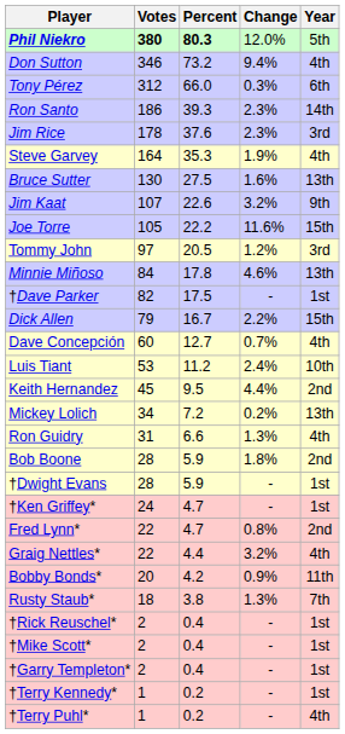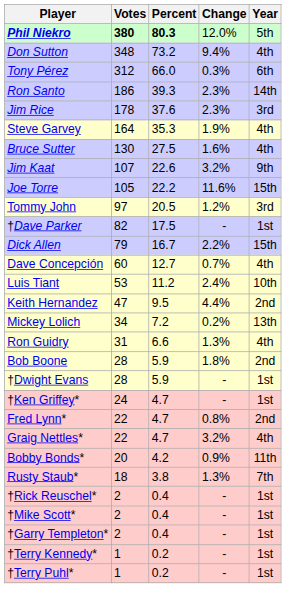 <table class="wikitable sortable">
 <tr>
 <th>Player</th>
 <th>Votes</th>
 <th>Percent</th>
 <th>Change</th>
 <th>Year</th>
 </tr>
 <tr bgcolor="#ccffcc">
 <td><strong><em><a href='#'>Phil Niekro</a></em></strong></td>
 <td><strong>380</strong></td>
 <td><strong>80.3</strong></td>
 <td align="left"> 12.0%</td>
 <td align="center">5th</td>
 </tr>
 <tr bgcolor="#ccccff">
 <td><em><a href='#'>Don Sutton</a></em></td>
-<td>346</td>
+<td>348</td>
 <td>73.2</td>
 <td align="left"> 9.4%</td>
 <td align="center">4th</td>
 </tr>
 <tr bgcolor="#ccccff">
 <td><em><a href='#'>Tony Pérez</a></em></td>
 <td>312</td>
 <td>66.0</td>
 <td align="left"> 0.3%</td>
 <td align="center">6th</td>
 </tr>
 <tr bgcolor="#ccccff">
 <td><em><a href='#'>Ron Santo</a></em></td>
 <td>186</td>
 <td>39.3</td>
 <td align="left"> 2.3%</td>
 <td align="center">14th</td>
 </tr>
 <tr bgcolor="#ccccff">
 <td><em><a href='#'>Jim Rice</a></em></td>
 <td>178</td>
 <td>37.6</td>
 <td align="left"> 2.3%</td>
 <td align="center">3rd</td>
 </tr>
 <tr bgcolor="#ffffcc">
 <td><a href='#'>Steve Garvey</a></td>
 <td>164</td>
 <td>35.3</td>
 <td align="left"> 1.9%</td>
 <td align="center">4th</td>
 </tr>
 <tr bgcolor="#ccccff">
 <td><em><a href='#'>Bruce Sutter</a></em></td>
 <td>130</td>
 <td>27.5</td>
 <td align="left"> 1.6%</td>
-<td align="center">13th</td>
+<td align="center">4th</td>
 </tr>
 <tr bgcolor="#ccccff">
 <td><em><a href='#'>Jim Kaat</a></em></td>
 <td>107</td>
 <td>22.6</td>
 <td align="left"> 3.2%</td>
 <td align="center">9th</td>
 </tr>
 <tr bgcolor="#ccccff">
 <td><em><a href='#'>Joe Torre</a></em></td>
 <td>105</td>
 <td>22.2</td>
 <td align="left"> 11.6%</td>
 <td align="center">15th</td>
 </tr>
 <tr bgcolor="#ffffcc">
 <td><a href='#'>Tommy John</a></td>
 <td>97</td>
 <td>20.5</td>
 <td align="left"> 1.2%</td>
 <td align="center">3rd</td>
-</tr>
-<tr bgcolor="#ccccff">
-<td><em><a href='#'>Minnie Miñoso</a></em></td>
-<td>84</td>
-<td>17.8</td>
-<td align="left"> 4.6%</td>
-<td align="center">13th</td>
 </tr>
 <tr bgcolor="#ccccff">
 <td>†<em><a href='#'>Dave Parker</a></em></td>
 <td>82</td>
 <td>17.5</td>
 <td align=center>-</td>
 <td align="center">1st</td>
 </tr>
 <tr bgcolor="#ccccff">
 <td><em><a href='#'>Dick Allen</a></em></td>
 <td>79</td>
 <td>16.7</td>
 <td align="left"> 2.2%</td>
 <td align="center">15th</td>
 </tr>
 <tr bgcolor="#ffffcc">
 <td><a href='#'>Dave Concepción</a></td>
 <td>60</td>
 <td>12.7</td>
 <td align="left"> 0.7%</td>
 <td align="center">4th</td>
 </tr>
 <tr bgcolor="#ffffcc">
 <td><a href='#'>Luis Tiant</a></td>
 <td>53</td>
 <td>11.2</td>
 <td align="left"> 2.4%</td>
 <td align="center">10th</td>
 </tr>
 <tr bgcolor="#ffffcc">
 <td><a href='#'>Keith Hernandez</a></td>
-<td>45</td>
+<td>47</td>
 <td>9.5</td>
 <td align="left"> 4.4%</td>
 <td align="center">2nd</td>
 </tr>
 <tr bgcolor="#ffffcc">
 <td><a href='#'>Mickey Lolich</a></td>
 <td>34</td>
 <td>7.2</td>
 <td align="left"> 0.2%</td>
 <td align="center">13th</td>
 </tr>
 <tr bgcolor="#ffffcc">
 <td><a href='#'>Ron Guidry</a></td>
 <td>31</td>
 <td>6.6</td>
 <td align="left"> 1.3%</td>
 <td align="center">4th</td>
 </tr>
 <tr bgcolor="#ffffcc">
 <td><a href='#'>Bob Boone</a></td>
 <td>28</td>
 <td>5.9</td>
 <td align="left"> 1.8%</td>
 <td align="center">2nd</td>
 </tr>
 <tr bgcolor="#ffffcc">
 <td>†<a href='#'>Dwight Evans</a></td>
 <td>28</td>
 <td>5.9</td>
 <td align=center>-</td>
 <td align="center">1st</td>
 </tr>
 <tr bgcolor="#ffcccc">
 <td>†<a href='#'>Ken Griffey</a>*</td>
 <td>24</td>
 <td>4.7</td>
 <td align=center>-</td>
 <td align="center">1st</td>
 </tr>
 <tr bgcolor="#ffcccc">
 <td><a href='#'>Fred Lynn</a>*</td>
 <td>22</td>
 <td>4.7</td>
 <td align="left"> 0.8%</td>
 <td align="center">2nd</td>
 </tr>
 <tr bgcolor="#ffcccc">
 <td><a href='#'>Graig Nettles</a>*</td>
 <td>22</td>
-<td>4.4</td>
+<td>4.7</td>
 <td align="left"> 3.2%</td>
 <td align="center">4th</td>
 </tr>
 <tr bgcolor="#ffcccc">
 <td><a href='#'>Bobby Bonds</a>*</td>
 <td>20</td>
 <td>4.2</td>
 <td align="left"> 0.9%</td>
 <td align="center">11th</td>
 </tr>
 <tr bgcolor="#ffcccc">
 <td><a href='#'>Rusty Staub</a>*</td>
 <td>18</td>
 <td>3.8</td>
 <td align="left"> 1.3%</td>
 <td align="center">7th</td>
 </tr>
 <tr bgcolor="#ffcccc">
 <td>†<a href='#'>Rick Reuschel</a>*</td>
 <td>2</td>
 <td>0.4</td>
 <td align=center>-</td>
 <td align="center">1st</td>
 </tr>
 <tr bgcolor="#ffcccc">
 <td>†<a href='#'>Mike Scott</a>*</td>
 <td>2</td>
 <td>0.4</td>
 <td align=center>-</td>
 <td align="center">1st</td>
 </tr>
 <tr bgcolor="#ffcccc">
 <td>†<a href='#'>Garry Templeton</a>*</td>
 <td>2</td>
 <td>0.4</td>
 <td align=center>-</td>
 <td align="center">1st</td>
 </tr>
 <tr bgcolor="#ffcccc">
 <td>†<a href='#'>Terry Kennedy</a>*</td>
 <td>1</td>
 <td>0.2</td>
 <td align=center>-</td>
 <td align="center">1st</td>
 </tr>
 <tr bgcolor="#ffcccc">
 <td>†<a href='#'>Terry Puhl</a>*</td>
 <td>1</td>
 <td>0.2</td>
 <td align=center>-</td>
-<td align="center">4th</td>
+<td align="center">1st</td>
 </tr>
 </table>
